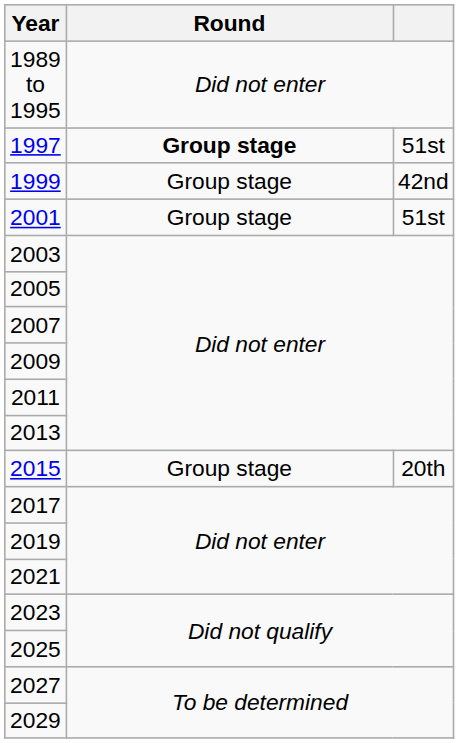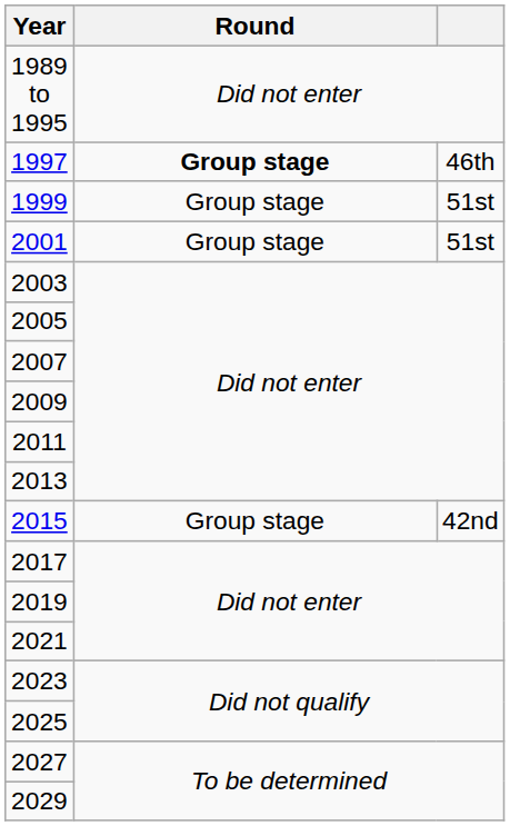 <table class="wikitable" style="text-align: center; font-size:90%">
 <tr>
 <th>Year</th>
 <th style="width:200px">Round</th>
 <th></th>
 </tr>
 <tr>
 <td>1989<br>to<br>1995</td>
 <td colspan="2"><em>Did not enter</em></td>
 </tr>
 <tr>
 <td><a href='#'>1997</a></td>
 <td><strong>Group stage</strong></td>
-<td>51st</td>
+<td>46th</td>
 </tr>
 <tr>
 <td><a href='#'>1999</a></td>
 <td>Group stage</td>
-<td>42nd</td>
+<td>51st</td>
 </tr>
 <tr>
 <td><a href='#'>2001</a></td>
 <td>Group stage</td>
 <td>51st</td>
 </tr>
 <tr>
 <td>2003</td>
 <td colspan="2" rowspan="6"><em>Did not enter</em></td>
 </tr>
 <tr>
 <td>2005</td>
 </tr>
 <tr>
 <td>2007</td>
 </tr>
 <tr>
 <td>2009</td>
 </tr>
 <tr>
 <td>2011</td>
 </tr>
 <tr>
 <td>2013</td>
 </tr>
 <tr>
 <td><a href='#'>2015</a></td>
 <td>Group stage</td>
-<td>20th</td>
+<td>42nd</td>
 </tr>
 <tr>
 <td>2017</td>
 <td colspan="2" rowspan="3"><em>Did not enter</em></td>
 </tr>
 <tr>
 <td>2019</td>
 </tr>
 <tr>
 <td>2021</td>
 </tr>
 <tr>
 <td>2023</td>
 <td colspan="2" rowspan="2"><em>Did not qualify</em></td>
 </tr>
 <tr>
 <td>2025</td>
 </tr>
 <tr>
 <td>2027</td>
 <td colspan="2" rowspan="2"><em>To be determined</em></td>
 </tr>
 <tr>
 <td>2029</td>
 </tr>
 </table>
